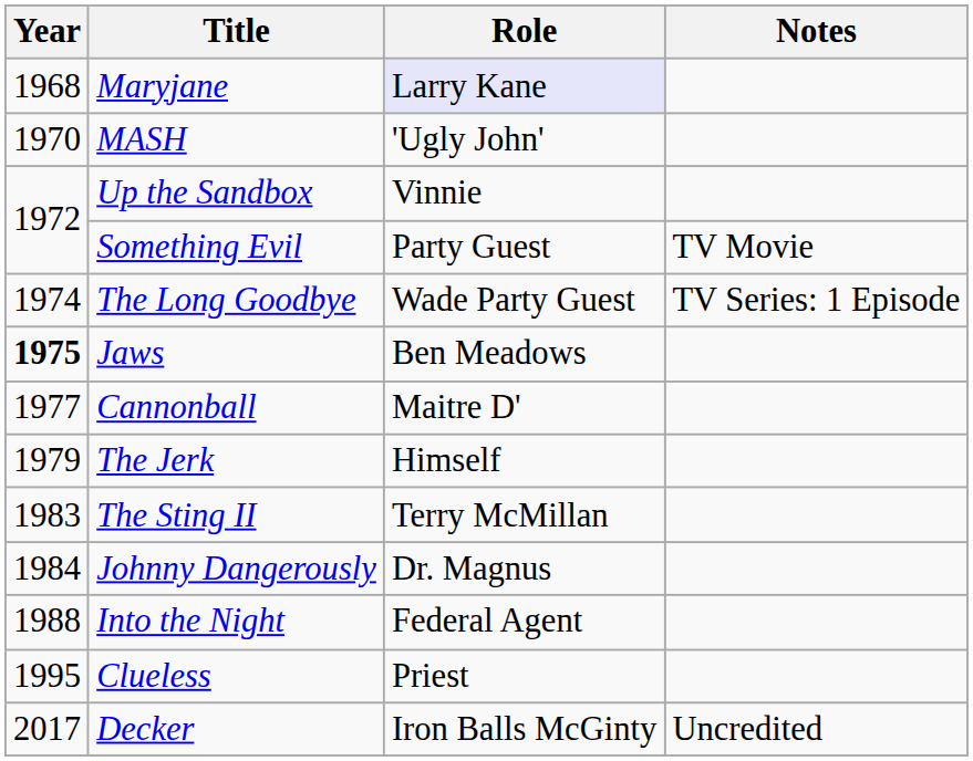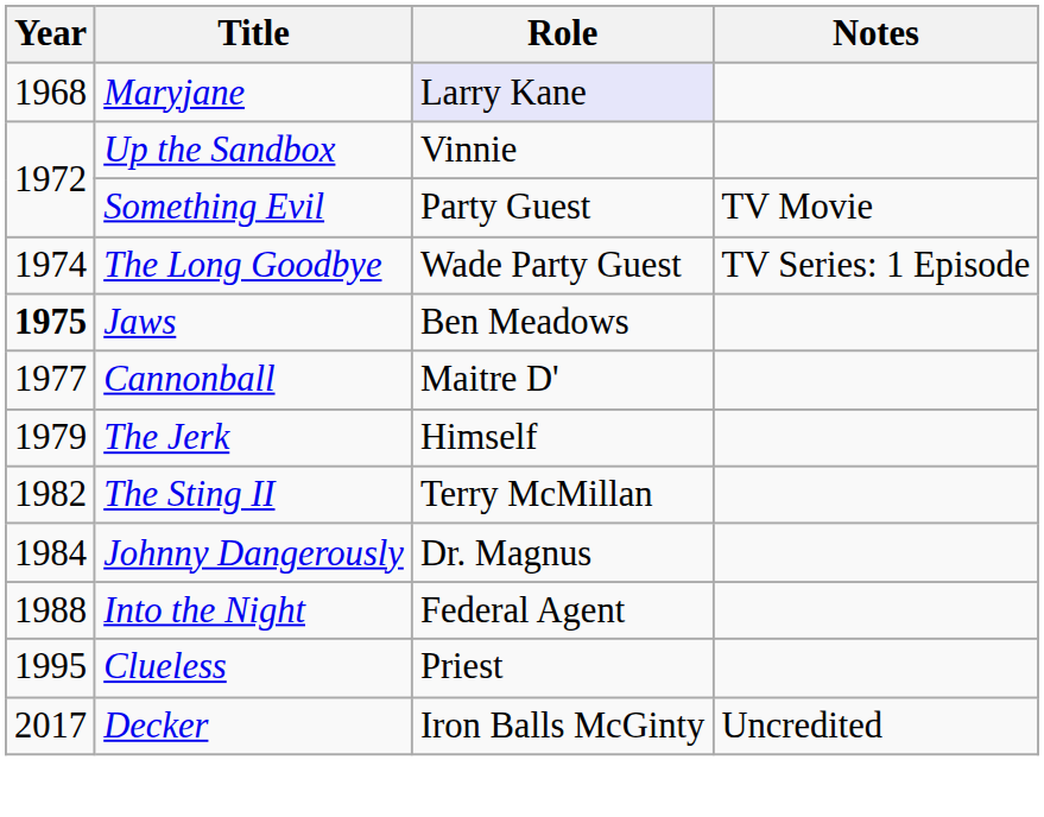 <table class="wikitable">
 <tr>
 <th>Year</th>
 <th>Title</th>
 <th>Role</th>
 <th>Notes</th>
 </tr>
 <tr>
 <td>1968</td>
 <td><em><a href='#'>Maryjane</a></em></td>
 <td style="background: lavender;">Larry Kane</td>
-<td></td>
-</tr>
-<tr>
-<td>1970</td>
-<td><em><a href='#'>MASH</a></em></td>
-<td>'Ugly John'</td>
 <td></td>
 </tr>
 <tr>
 <td rowspan=2>1972</td>
 <td><em><a href='#'>Up the Sandbox</a></em></td>
 <td>Vinnie</td>
 <td></td>
 </tr>
 <tr>
 <td><em><a href='#'>Something Evil</a></em></td>
 <td>Party Guest</td>
 <td>TV Movie</td>
 </tr>
 <tr>
 <td>1974</td>
 <td><em><a href='#'>The Long Goodbye</a></em></td>
 <td>Wade Party Guest</td>
 <td>TV Series: 1 Episode</td>
 </tr>
 <tr>
 <td><strong>1975</strong></td>
 <td><em><a href='#'>Jaws</a></em></td>
 <td>Ben Meadows</td>
 <td></td>
 </tr>
 <tr>
 <td>1977</td>
 <td><em><a href='#'>Cannonball</a></em></td>
 <td>Maitre D'</td>
 <td></td>
 </tr>
 <tr>
 <td>1979</td>
 <td><em><a href='#'>The Jerk</a></em></td>
 <td>Himself</td>
 <td></td>
 </tr>
 <tr>
-<td>1983</td>
+<td>1982</td>
 <td><em><a href='#'>The Sting II</a></em></td>
 <td>Terry McMillan</td>
 <td></td>
 </tr>
 <tr>
 <td>1984</td>
 <td><em><a href='#'>Johnny Dangerously</a></em></td>
 <td>Dr. Magnus</td>
 <td></td>
 </tr>
 <tr>
 <td>1988</td>
 <td><em><a href='#'>Into the Night</a></em></td>
 <td>Federal Agent</td>
 <td></td>
 </tr>
 <tr>
 <td>1995</td>
 <td><em><a href='#'>Clueless</a></em></td>
 <td>Priest</td>
 <td></td>
 </tr>
 <tr>
 <td>2017</td>
 <td><em><a href='#'>Decker</a></em></td>
 <td>Iron Balls McGinty</td>
 <td>Uncredited</td>
 </tr>
 </table>
